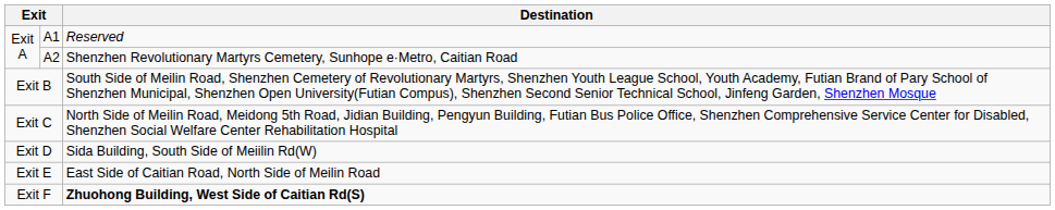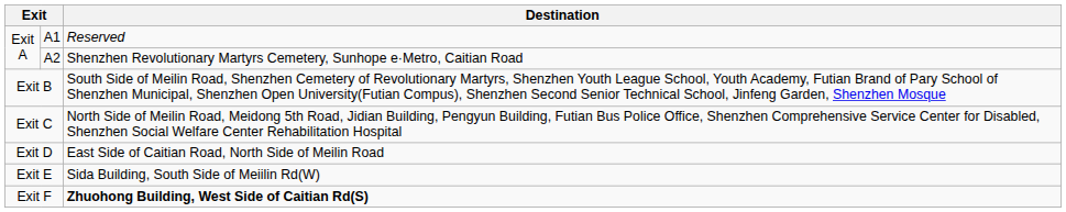 <table class="wikitable">
 <tr>
 <th style="width:70px" colspan="2">Exit</th>
 <th>Destination</th>
 </tr>
 <tr>
 <td align="center" rowspan="2">Exit A</td>
 <td>A1</td>
 <td><em>Reserved</em></td>
 </tr>
 <tr>
 <td>A2</td>
 <td>Shenzhen Revolutionary Martyrs Cemetery, Sunhope e·Metro, Caitian Road</td>
 </tr>
 <tr>
 <td align="center" colspan="2">Exit B</td>
 <td>South Side of Meilin Road, Shenzhen Cemetery of Revolutionary Martyrs, Shenzhen Youth League School, Youth Academy, Futian Brand of Pary School of Shenzhen Municipal, Shenzhen Open University(Futian Compus), Shenzhen Second Senior Technical School, Jinfeng Garden, <a href='#'>Shenzhen Mosque</a></td>
 </tr>
 <tr>
 <td align="center" colspan="2">Exit C</td>
 <td>North Side of Meilin Road, Meidong 5th Road, Jidian Building, Pengyun Building, Futian Bus Police Office, Shenzhen Comprehensive Service Center for Disabled, Shenzhen Social Welfare Center Rehabilitation Hospital</td>
 </tr>
 <tr>
 <td align="center" colspan="2">Exit D</td>
-<td>Sida Building, South Side of Meiilin Rd(W)</td>
+<td>East Side of Caitian Road, North Side of Meilin Road</td>
 </tr>
 <tr>
 <td align="center" colspan="2">Exit E</td>
-<td>East Side of Caitian Road, North Side of Meilin Road</td>
+<td>Sida Building, South Side of Meiilin Rd(W)</td>
 </tr>
 <tr>
 <td align="center" colspan="2">Exit F</td>
 <td><strong>Zhuohong Building, West Side of Caitian Rd(S)</strong></td>
 </tr>
 </table>
